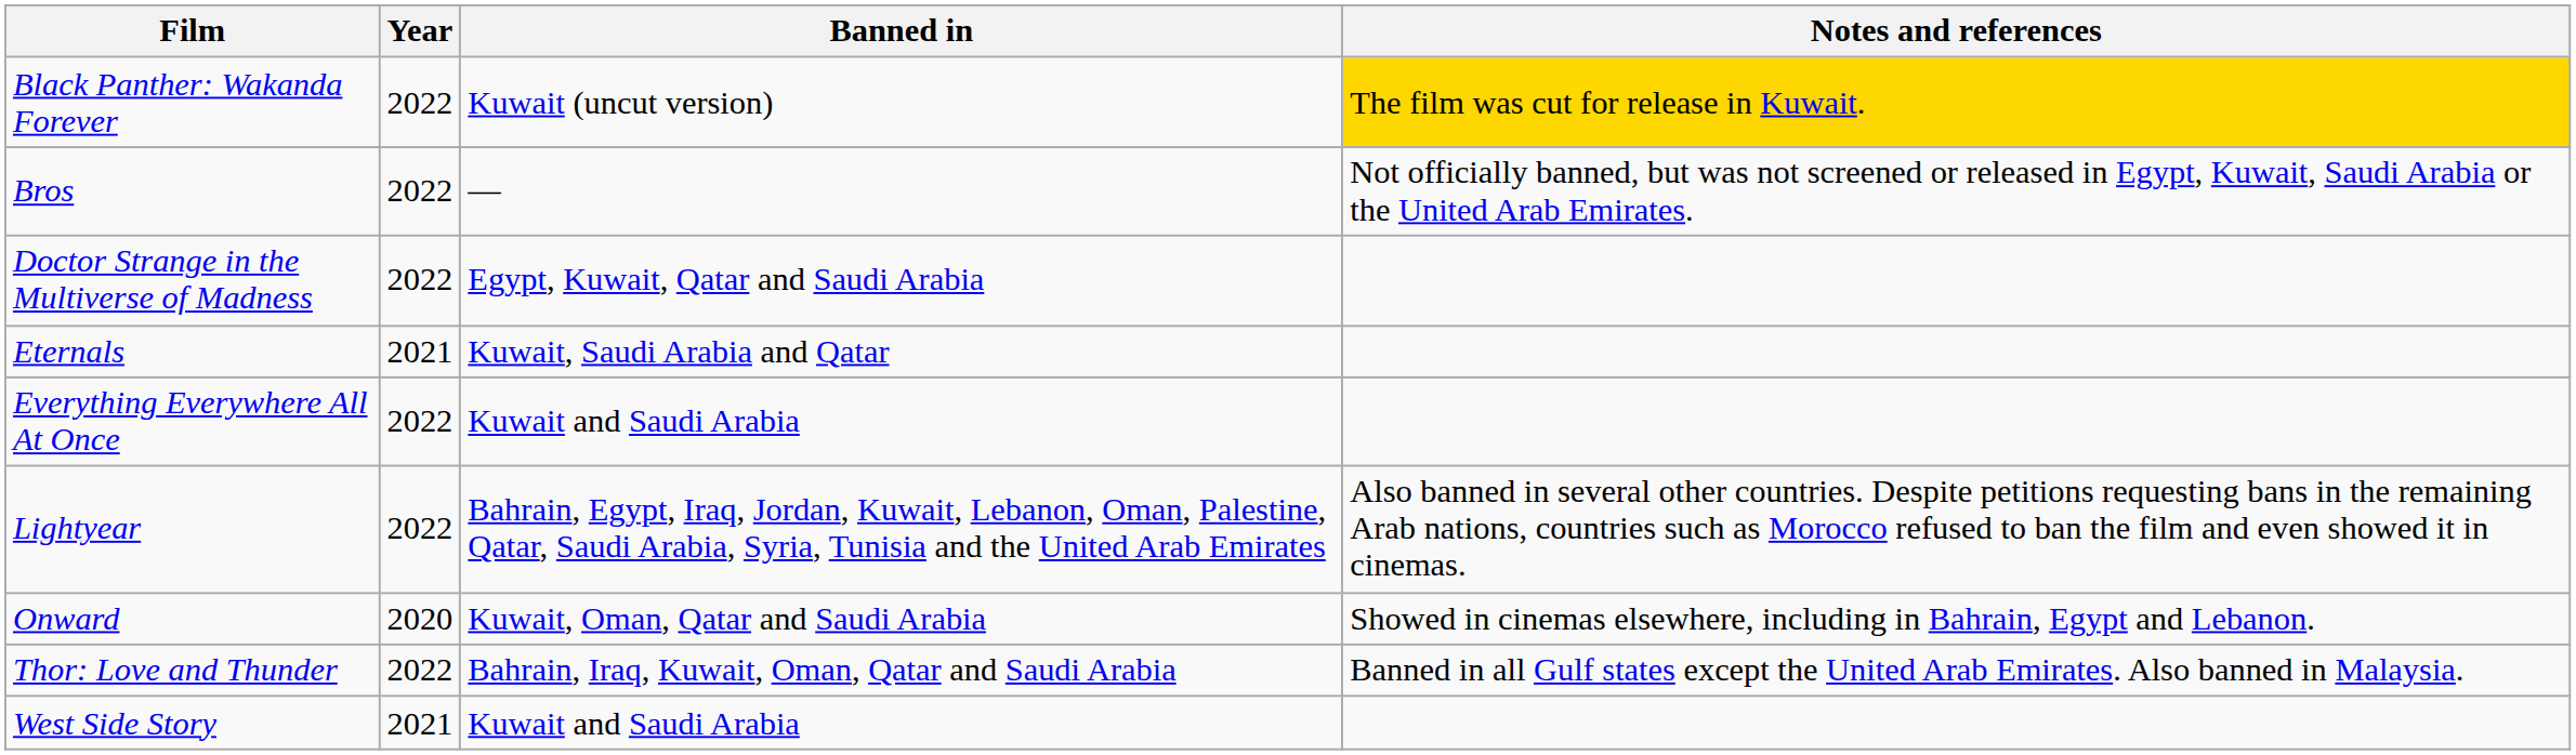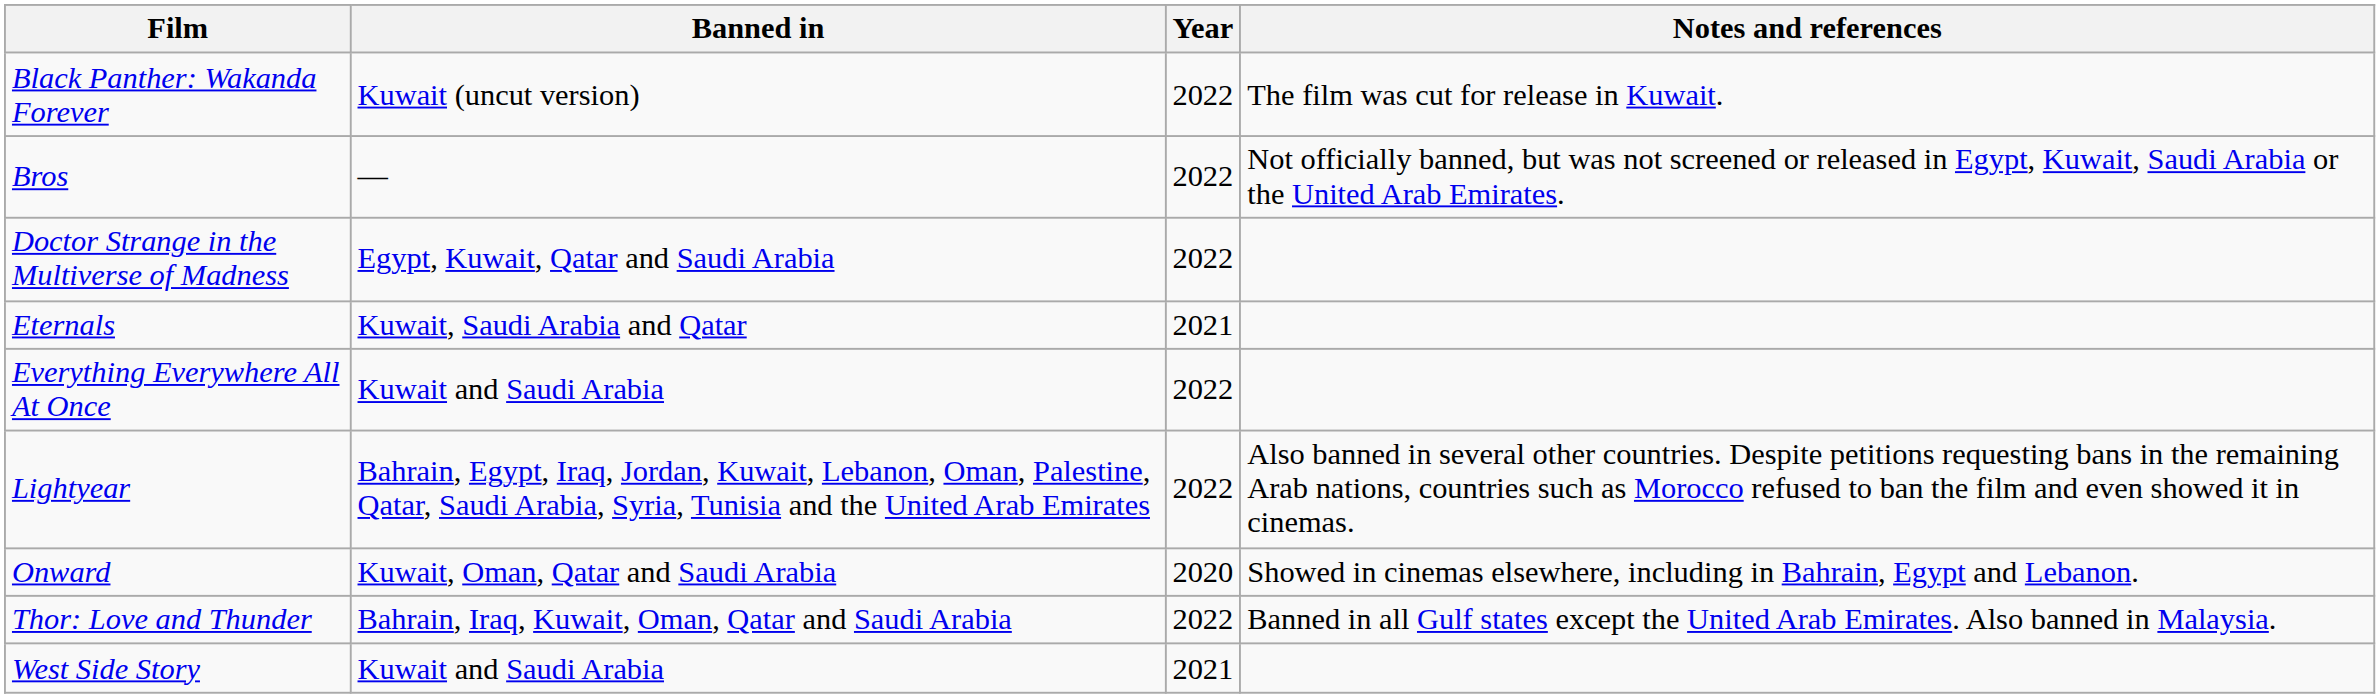 <table class="wikitable sortable">
 <tr>
 <th>Film</th>
+<th>Banned in</th>
 <th>Year</th>
-<th>Banned in</th>
 <th>Notes and references</th>
 </tr>
 <tr>
 <td><em><a href='#'>Black Panther: Wakanda Forever</a></em></td>
+<td><a href='#'>Kuwait</a> (uncut version)</td>
 <td>2022</td>
-<td><a href='#'>Kuwait</a> (uncut version)</td>
-<td style="background: gold;">The film was cut for release in <a href='#'>Kuwait</a>.</td>
+<td>The film was cut for release in <a href='#'>Kuwait</a>.</td>
 </tr>
 <tr>
 <td><em><a href='#'>Bros</a></em></td>
+<td>—</td>
 <td>2022</td>
-<td>—</td>
 <td>Not officially banned, but was not screened or released in <a href='#'>Egypt</a>, <a href='#'>Kuwait</a>, <a href='#'>Saudi Arabia</a> or the <a href='#'>United Arab Emirates</a>.</td>
 </tr>
 <tr>
 <td><em><a href='#'>Doctor Strange in the Multiverse of Madness</a></em></td>
+<td><a href='#'>Egypt</a>, <a href='#'>Kuwait</a>, <a href='#'>Qatar</a> and <a href='#'>Saudi Arabia</a></td>
 <td>2022</td>
-<td><a href='#'>Egypt</a>, <a href='#'>Kuwait</a>, <a href='#'>Qatar</a> and <a href='#'>Saudi Arabia</a></td>
 <td></td>
 </tr>
 <tr>
 <td><em><a href='#'>Eternals</a></em></td>
+<td><a href='#'>Kuwait</a>, <a href='#'>Saudi Arabia</a> and <a href='#'>Qatar</a></td>
 <td>2021</td>
-<td><a href='#'>Kuwait</a>, <a href='#'>Saudi Arabia</a> and <a href='#'>Qatar</a></td>
 <td></td>
 </tr>
 <tr>
 <td><em><a href='#'>Everything Everywhere All At Once</a></em></td>
+<td><a href='#'>Kuwait</a> and <a href='#'>Saudi Arabia</a></td>
 <td>2022</td>
-<td><a href='#'>Kuwait</a> and <a href='#'>Saudi Arabia</a></td>
 <td></td>
 </tr>
 <tr>
 <td><em><a href='#'>Lightyear</a></em></td>
+<td><a href='#'>Bahrain</a>, <a href='#'>Egypt</a>, <a href='#'>Iraq</a>, <a href='#'>Jordan</a>, <a href='#'>Kuwait</a>, <a href='#'>Lebanon</a>, <a href='#'>Oman</a>, <a href='#'>Palestine</a>, <a href='#'>Qatar</a>, <a href='#'>Saudi Arabia</a>, <a href='#'>Syria</a>, <a href='#'>Tunisia</a> and the <a href='#'>United Arab Emirates</a></td>
 <td>2022</td>
-<td><a href='#'>Bahrain</a>, <a href='#'>Egypt</a>, <a href='#'>Iraq</a>, <a href='#'>Jordan</a>, <a href='#'>Kuwait</a>, <a href='#'>Lebanon</a>, <a href='#'>Oman</a>, <a href='#'>Palestine</a>, <a href='#'>Qatar</a>, <a href='#'>Saudi Arabia</a>, <a href='#'>Syria</a>, <a href='#'>Tunisia</a> and the <a href='#'>United Arab Emirates</a></td>
 <td>Also banned in several other countries. Despite petitions requesting bans in the remaining Arab nations, countries such as <a href='#'>Morocco</a> refused to ban the film and even showed it in cinemas.</td>
 </tr>
 <tr>
 <td><em><a href='#'>Onward</a></em></td>
+<td><a href='#'>Kuwait</a>, <a href='#'>Oman</a>, <a href='#'>Qatar</a> and <a href='#'>Saudi Arabia</a></td>
 <td>2020</td>
-<td><a href='#'>Kuwait</a>, <a href='#'>Oman</a>, <a href='#'>Qatar</a> and <a href='#'>Saudi Arabia</a></td>
 <td>Showed in cinemas elsewhere, including in <a href='#'>Bahrain</a>, <a href='#'>Egypt</a> and <a href='#'>Lebanon</a>.</td>
 </tr>
 <tr>
 <td><em><a href='#'>Thor: Love and Thunder</a></em></td>
+<td><a href='#'>Bahrain</a>, <a href='#'>Iraq</a>, <a href='#'>Kuwait</a>, <a href='#'>Oman</a>, <a href='#'>Qatar</a> and <a href='#'>Saudi Arabia</a></td>
 <td>2022</td>
-<td><a href='#'>Bahrain</a>, <a href='#'>Iraq</a>, <a href='#'>Kuwait</a>, <a href='#'>Oman</a>, <a href='#'>Qatar</a> and <a href='#'>Saudi Arabia</a></td>
 <td>Banned in all <a href='#'>Gulf states</a> except the <a href='#'>United Arab Emirates</a>. Also banned in <a href='#'>Malaysia</a>.</td>
 </tr>
 <tr>
 <td><em><a href='#'>West Side Story</a></em></td>
+<td><a href='#'>Kuwait</a> and <a href='#'>Saudi Arabia</a></td>
 <td>2021</td>
-<td><a href='#'>Kuwait</a> and <a href='#'>Saudi Arabia</a></td>
 <td></td>
 </tr>
 </table>
